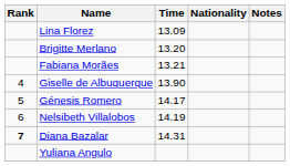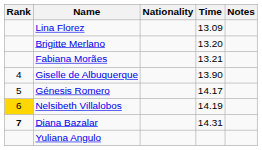 <table class="wikitable sortable" style="text-align:center">
 <tr>
 <th>Rank</th>
 <th>Name</th>
+<th>Nationality</th>
 <th>Time</th>
-<th>Nationality</th>
 <th>Notes</th>
 </tr>
 <tr>
 <td></td>
 <td align=left><a href='#'>Lina Florez</a></td>
+<td align=left></td>
 <td>13.09</td>
-<td align=left></td>
 <td></td>
 </tr>
 <tr>
 <td></td>
 <td align=left><a href='#'>Brigitte Merlano</a></td>
+<td align=left></td>
 <td>13.20</td>
-<td align=left></td>
 <td></td>
 </tr>
 <tr>
 <td></td>
 <td align=left><a href='#'>Fabiana Morães</a></td>
+<td align=left></td>
 <td>13.21</td>
-<td align=left></td>
 <td></td>
 </tr>
 <tr>
 <td>4</td>
 <td align=left><a href='#'>Giselle de Albuquerque</a></td>
+<td align=left></td>
 <td>13.90</td>
-<td align=left></td>
 <td></td>
 </tr>
 <tr>
 <td>5</td>
 <td align=left><a href='#'>Génesis Romero</a></td>
+<td align=left></td>
 <td>14.17</td>
-<td align=left></td>
 <td></td>
 </tr>
 <tr>
-<td>6</td>
+<td style="background: gold;">6</td>
 <td align=left><a href='#'>Nelsibeth Villalobos</a></td>
+<td align=left></td>
 <td>14.19</td>
-<td align=left></td>
 <td></td>
 </tr>
 <tr>
 <td><strong>7</strong></td>
 <td align=left><a href='#'>Diana Bazalar</a></td>
+<td align=left></td>
 <td>14.31</td>
-<td align=left></td>
 <td></td>
 </tr>
 <tr>
 <td></td>
 <td align=left><a href='#'>Yuliana Angulo</a></td>
+<td align=left></td>
 <td></td>
-<td align=left></td>
 <td></td>
 </tr>
 </table>
